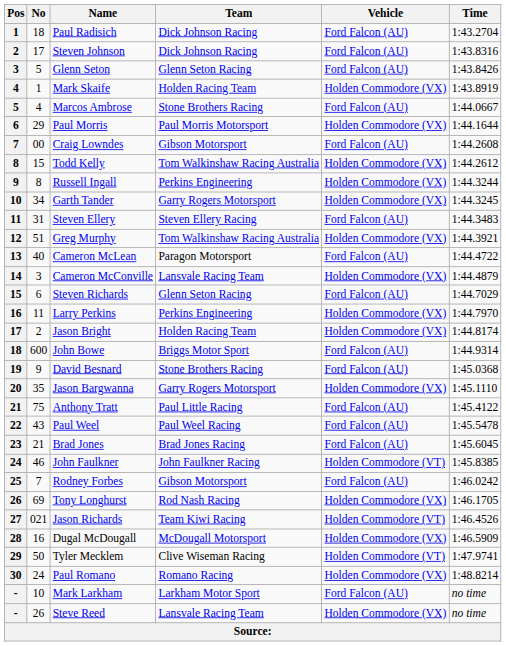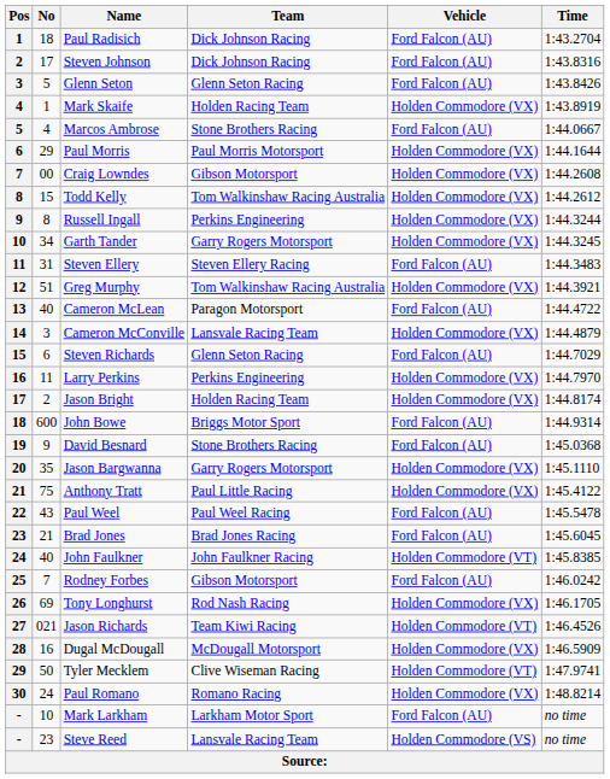 <table class="wikitable" style="font-size: 87%;">
 <tr>
 <th>Pos</th>
 <th>No</th>
 <th>Name</th>
 <th>Team</th>
 <th>Vehicle</th>
 <th>Time</th>
 </tr>
 <tr>
 <th>1</th>
 <td align=center>18</td>
 <td> <a href='#'>Paul Radisich</a></td>
 <td><a href='#'>Dick Johnson Racing</a></td>
 <td><a href='#'>Ford Falcon (AU)</a></td>
 <td>1:43.2704</td>
 </tr>
 <tr>
 <th>2</th>
 <td align=center>17</td>
 <td> <a href='#'>Steven Johnson</a></td>
 <td><a href='#'>Dick Johnson Racing</a></td>
 <td><a href='#'>Ford Falcon (AU)</a></td>
 <td>1:43.8316</td>
 </tr>
 <tr>
 <th>3</th>
 <td align=center>5</td>
 <td> <a href='#'>Glenn Seton</a></td>
 <td><a href='#'>Glenn Seton Racing</a></td>
 <td><a href='#'>Ford Falcon (AU)</a></td>
 <td>1:43.8426</td>
 </tr>
 <tr>
 <th>4</th>
 <td align=center>1</td>
 <td> <a href='#'>Mark Skaife</a></td>
 <td><a href='#'>Holden Racing Team</a></td>
 <td><a href='#'>Holden Commodore (VX)</a></td>
 <td>1:43.8919</td>
 </tr>
 <tr>
 <th>5</th>
 <td align=center>4</td>
 <td> <a href='#'>Marcos Ambrose</a></td>
 <td><a href='#'>Stone Brothers Racing</a></td>
 <td><a href='#'>Ford Falcon (AU)</a></td>
 <td>1:44.0667</td>
 </tr>
 <tr>
 <th>6</th>
 <td align=center>29</td>
 <td> <a href='#'>Paul Morris</a></td>
 <td><a href='#'>Paul Morris Motorsport</a></td>
 <td><a href='#'>Holden Commodore (VX)</a></td>
 <td>1:44.1644</td>
 </tr>
 <tr>
 <th>7</th>
 <td align=center>00</td>
 <td> <a href='#'>Craig Lowndes</a></td>
 <td><a href='#'>Gibson Motorsport</a></td>
-<td><a href='#'>Ford Falcon (AU)</a></td>
+<td><a href='#'>Holden Commodore (VX)</a></td>
 <td>1:44.2608</td>
 </tr>
 <tr>
 <th>8</th>
 <td align=center>15</td>
 <td> <a href='#'>Todd Kelly</a></td>
 <td><a href='#'>Tom Walkinshaw Racing Australia</a></td>
 <td><a href='#'>Holden Commodore (VX)</a></td>
 <td>1:44.2612</td>
 </tr>
 <tr>
 <th>9</th>
 <td align=center>8</td>
 <td> <a href='#'>Russell Ingall</a></td>
 <td><a href='#'>Perkins Engineering</a></td>
 <td><a href='#'>Holden Commodore (VX)</a></td>
 <td>1:44.3244</td>
 </tr>
 <tr>
 <th>10</th>
 <td align=center>34</td>
 <td> <a href='#'>Garth Tander</a></td>
 <td><a href='#'>Garry Rogers Motorsport</a></td>
 <td><a href='#'>Holden Commodore (VX)</a></td>
 <td>1:44.3245</td>
 </tr>
 <tr>
 <th>11</th>
 <td align=center>31</td>
 <td> <a href='#'>Steven Ellery</a></td>
 <td><a href='#'>Steven Ellery Racing</a></td>
 <td><a href='#'>Ford Falcon (AU)</a></td>
 <td>1:44.3483</td>
 </tr>
 <tr>
 <th>12</th>
 <td align=center>51</td>
 <td> <a href='#'>Greg Murphy</a></td>
 <td><a href='#'>Tom Walkinshaw Racing Australia</a></td>
 <td><a href='#'>Holden Commodore (VX)</a></td>
 <td>1:44.3921</td>
 </tr>
 <tr>
 <th>13</th>
 <td align=center>40</td>
 <td> <a href='#'>Cameron McLean</a></td>
 <td>Paragon Motorsport</td>
 <td><a href='#'>Ford Falcon (AU)</a></td>
 <td>1:44.4722</td>
 </tr>
 <tr>
 <th>14</th>
 <td align=center>3</td>
 <td> <a href='#'>Cameron McConville</a></td>
 <td><a href='#'>Lansvale Racing Team</a></td>
 <td><a href='#'>Holden Commodore (VX)</a></td>
 <td>1:44.4879</td>
 </tr>
 <tr>
 <th>15</th>
 <td align=center>6</td>
 <td> <a href='#'>Steven Richards</a></td>
 <td><a href='#'>Glenn Seton Racing</a></td>
 <td><a href='#'>Ford Falcon (AU)</a></td>
 <td>1:44.7029</td>
 </tr>
 <tr>
 <th>16</th>
 <td align=center>11</td>
 <td> <a href='#'>Larry Perkins</a></td>
 <td><a href='#'>Perkins Engineering</a></td>
 <td><a href='#'>Holden Commodore (VX)</a></td>
 <td>1:44.7970</td>
 </tr>
 <tr>
 <th>17</th>
 <td align=center>2</td>
 <td> <a href='#'>Jason Bright</a></td>
 <td><a href='#'>Holden Racing Team</a></td>
 <td><a href='#'>Holden Commodore (VX)</a></td>
 <td>1:44.8174</td>
 </tr>
 <tr>
 <th>18</th>
 <td align=center>600</td>
 <td> <a href='#'>John Bowe</a></td>
 <td><a href='#'>Briggs Motor Sport</a></td>
 <td><a href='#'>Ford Falcon (AU)</a></td>
 <td>1:44.9314</td>
 </tr>
 <tr>
 <th>19</th>
 <td align=center>9</td>
 <td> <a href='#'>David Besnard</a></td>
 <td><a href='#'>Stone Brothers Racing</a></td>
 <td><a href='#'>Ford Falcon (AU)</a></td>
 <td>1:45.0368</td>
 </tr>
 <tr>
 <th>20</th>
 <td align=center>35</td>
 <td> <a href='#'>Jason Bargwanna</a></td>
 <td><a href='#'>Garry Rogers Motorsport</a></td>
 <td><a href='#'>Holden Commodore (VX)</a></td>
 <td>1:45.1110</td>
 </tr>
 <tr>
 <th>21</th>
 <td align=center>75</td>
 <td> <a href='#'>Anthony Tratt</a></td>
 <td><a href='#'>Paul Little Racing</a></td>
-<td><a href='#'>Ford Falcon (AU)</a></td>
+<td><a href='#'>Holden Commodore (VX)</a></td>
 <td>1:45.4122</td>
 </tr>
 <tr>
 <th>22</th>
 <td align=center>43</td>
 <td> <a href='#'>Paul Weel</a></td>
 <td><a href='#'>Paul Weel Racing</a></td>
 <td><a href='#'>Ford Falcon (AU)</a></td>
 <td>1:45.5478</td>
 </tr>
 <tr>
 <th>23</th>
 <td align=center>21</td>
 <td> <a href='#'>Brad Jones</a></td>
 <td><a href='#'>Brad Jones Racing</a></td>
 <td><a href='#'>Ford Falcon (AU)</a></td>
 <td>1:45.6045</td>
 </tr>
 <tr>
 <th>24</th>
-<td align=center>46</td>
+<td align=center>40</td>
 <td> <a href='#'>John Faulkner</a></td>
 <td><a href='#'>John Faulkner Racing</a></td>
 <td><a href='#'>Holden Commodore (VT)</a></td>
 <td>1:45.8385</td>
 </tr>
 <tr>
 <th>25</th>
 <td align=center>7</td>
 <td> <a href='#'>Rodney Forbes</a></td>
 <td><a href='#'>Gibson Motorsport</a></td>
 <td><a href='#'>Ford Falcon (AU)</a></td>
 <td>1:46.0242</td>
 </tr>
 <tr>
 <th>26</th>
 <td align=center>69</td>
 <td> <a href='#'>Tony Longhurst</a></td>
 <td><a href='#'>Rod Nash Racing</a></td>
 <td><a href='#'>Holden Commodore (VX)</a></td>
 <td>1:46.1705</td>
 </tr>
 <tr>
 <th>27</th>
 <td align=center>021</td>
 <td> <a href='#'>Jason Richards</a></td>
 <td><a href='#'>Team Kiwi Racing</a></td>
 <td><a href='#'>Holden Commodore (VT)</a></td>
 <td>1:46.4526</td>
 </tr>
 <tr>
 <th>28</th>
 <td align=center>16</td>
 <td> Dugal McDougall</td>
 <td><a href='#'>McDougall Motorsport</a></td>
 <td><a href='#'>Holden Commodore (VX)</a></td>
 <td>1:46.5909</td>
 </tr>
 <tr>
 <th>29</th>
 <td align=center>50</td>
 <td> Tyler Mecklem</td>
 <td>Clive Wiseman Racing</td>
 <td><a href='#'>Holden Commodore (VT)</a></td>
 <td>1:47.9741</td>
 </tr>
 <tr>
 <th>30</th>
 <td align=center>24</td>
 <td> <a href='#'>Paul Romano</a></td>
 <td><a href='#'>Romano Racing</a></td>
 <td><a href='#'>Holden Commodore (VX)</a></td>
 <td>1:48.8214</td>
 </tr>
 <tr>
 <th>-</th>
 <td align=center>10</td>
 <td> <a href='#'>Mark Larkham</a></td>
 <td><a href='#'>Larkham Motor Sport</a></td>
 <td><a href='#'>Ford Falcon (AU)</a></td>
 <td><em>no time</em></td>
 </tr>
 <tr>
 <th>-</th>
-<td align=center>26</td>
+<td align=center>23</td>
 <td> <a href='#'>Steve Reed</a></td>
 <td><a href='#'>Lansvale Racing Team</a></td>
-<td><a href='#'>Holden Commodore (VX)</a></td>
+<td><a href='#'>Holden Commodore (VS)</a></td>
 <td><em>no time</em></td>
 </tr>
 <tr>
 <th colspan=6>Source:</th>
 </tr>
 </table>
